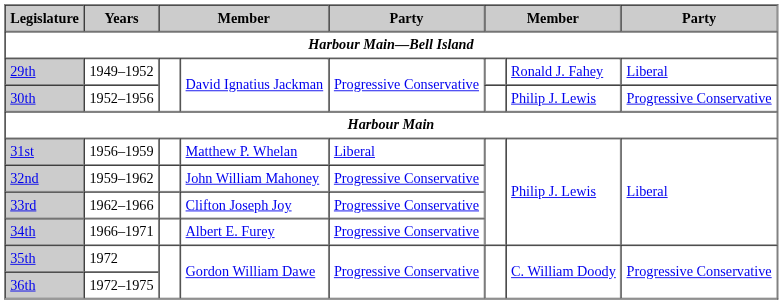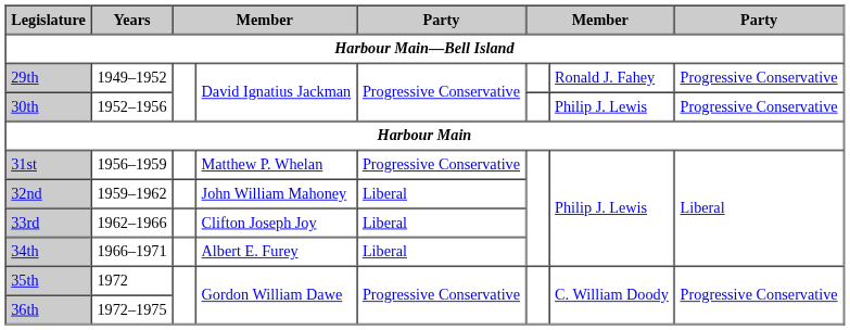 <table border=1 cellpadding=5 cellspacing=0>
 <tr bgcolor="CCCCCC">
 <th>Legislature</th>
 <th>Years</th>
 <th colspan="2">Member</th>
 <th>Party</th>
 <th colspan="2">Member</th>
 <th>Party</th>
 </tr>
 <tr>
 <th colspan="8"><strong><em>Harbour Main—Bell Island</em></strong></th>
 </tr>
 <tr>
 <td bgcolor="CCCCCC"><a href='#'>29th</a></td>
 <td>1949–1952</td>
 <td rowspan=2 >   </td>
 <td rowspan=2><a href='#'>David Ignatius Jackman</a></td>
 <td rowspan=2><a href='#'>Progressive Conservative</a></td>
 <td>   </td>
 <td><a href='#'>Ronald J. Fahey</a></td>
-<td><a href='#'>Liberal</a></td>
+<td><a href='#'>Progressive Conservative</a></td>
 </tr>
 <tr>
 <td bgcolor="CCCCCC"><a href='#'>30th</a></td>
 <td>1952–1956</td>
 <td>   </td>
 <td><a href='#'>Philip J. Lewis</a></td>
 <td><a href='#'>Progressive Conservative</a></td>
 </tr>
 <tr>
 <th colspan="8"><strong><em>Harbour Main</em></strong></th>
 </tr>
 <tr>
 <td bgcolor="CCCCCC"><a href='#'>31st</a></td>
 <td>1956–1959</td>
 <td>   </td>
 <td><a href='#'>Matthew P. Whelan</a></td>
-<td><a href='#'>Liberal</a></td>
+<td><a href='#'>Progressive Conservative</a></td>
 <td rowspan=4 >   </td>
 <td rowspan=4><a href='#'>Philip J. Lewis</a></td>
 <td rowspan=4><a href='#'>Liberal</a></td>
 </tr>
 <tr>
 <td bgcolor="CCCCCC"><a href='#'>32nd</a></td>
 <td>1959–1962</td>
 <td>   </td>
 <td><a href='#'>John William Mahoney</a></td>
-<td><a href='#'>Progressive Conservative</a></td>
+<td><a href='#'>Liberal</a></td>
 </tr>
 <tr>
 <td bgcolor="CCCCCC"><a href='#'>33rd</a></td>
 <td>1962–1966</td>
 <td>   </td>
 <td><a href='#'>Clifton Joseph Joy</a></td>
-<td><a href='#'>Progressive Conservative</a></td>
+<td><a href='#'>Liberal</a></td>
 </tr>
 <tr>
 <td bgcolor="CCCCCC"><a href='#'>34th</a></td>
 <td>1966–1971</td>
 <td>   </td>
 <td><a href='#'>Albert E. Furey</a></td>
-<td><a href='#'>Progressive Conservative</a></td>
+<td><a href='#'>Liberal</a></td>
 </tr>
 <tr>
 <td bgcolor="CCCCCC"><a href='#'>35th</a></td>
 <td>1972</td>
 <td rowspan=2 >   </td>
 <td rowspan=2><a href='#'>Gordon William Dawe</a></td>
 <td rowspan=2><a href='#'>Progressive Conservative</a></td>
 <td rowspan=2 >   </td>
 <td rowspan=2><a href='#'>C. William Doody</a></td>
 <td rowspan=2><a href='#'>Progressive Conservative</a></td>
 </tr>
 <tr>
 <td bgcolor="CCCCCC"><a href='#'>36th</a></td>
 <td>1972–1975</td>
 </tr>
 </table>
